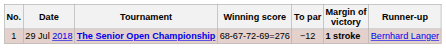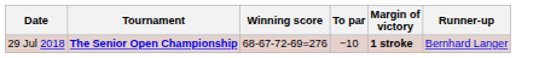 <table class="wikitable" style="font-size:95%;">
 <tr>
-<th>No.</th>
 <th>Date</th>
 <th>Tournament</th>
 <th>Winning score</th>
 <th>To par</th>
 <th>Margin of<br>victory</th>
 <th>Runner-up</th>
 </tr>
 <tr style="background:#e5d1cb;">
-<td align=center>1</td>
 <td align=right>29 Jul <a href='#'>2018</a></td>
 <td><strong><a href='#'>The Senior Open Championship</a></strong></td>
 <td>68-67-72-69=276</td>
-<td align=center>−12</td>
+<td align=center>−10</td>
 <td><strong>1 stroke</strong></td>
 <td> <a href='#'>Bernhard Langer</a></td>
 </tr>
 </table>
